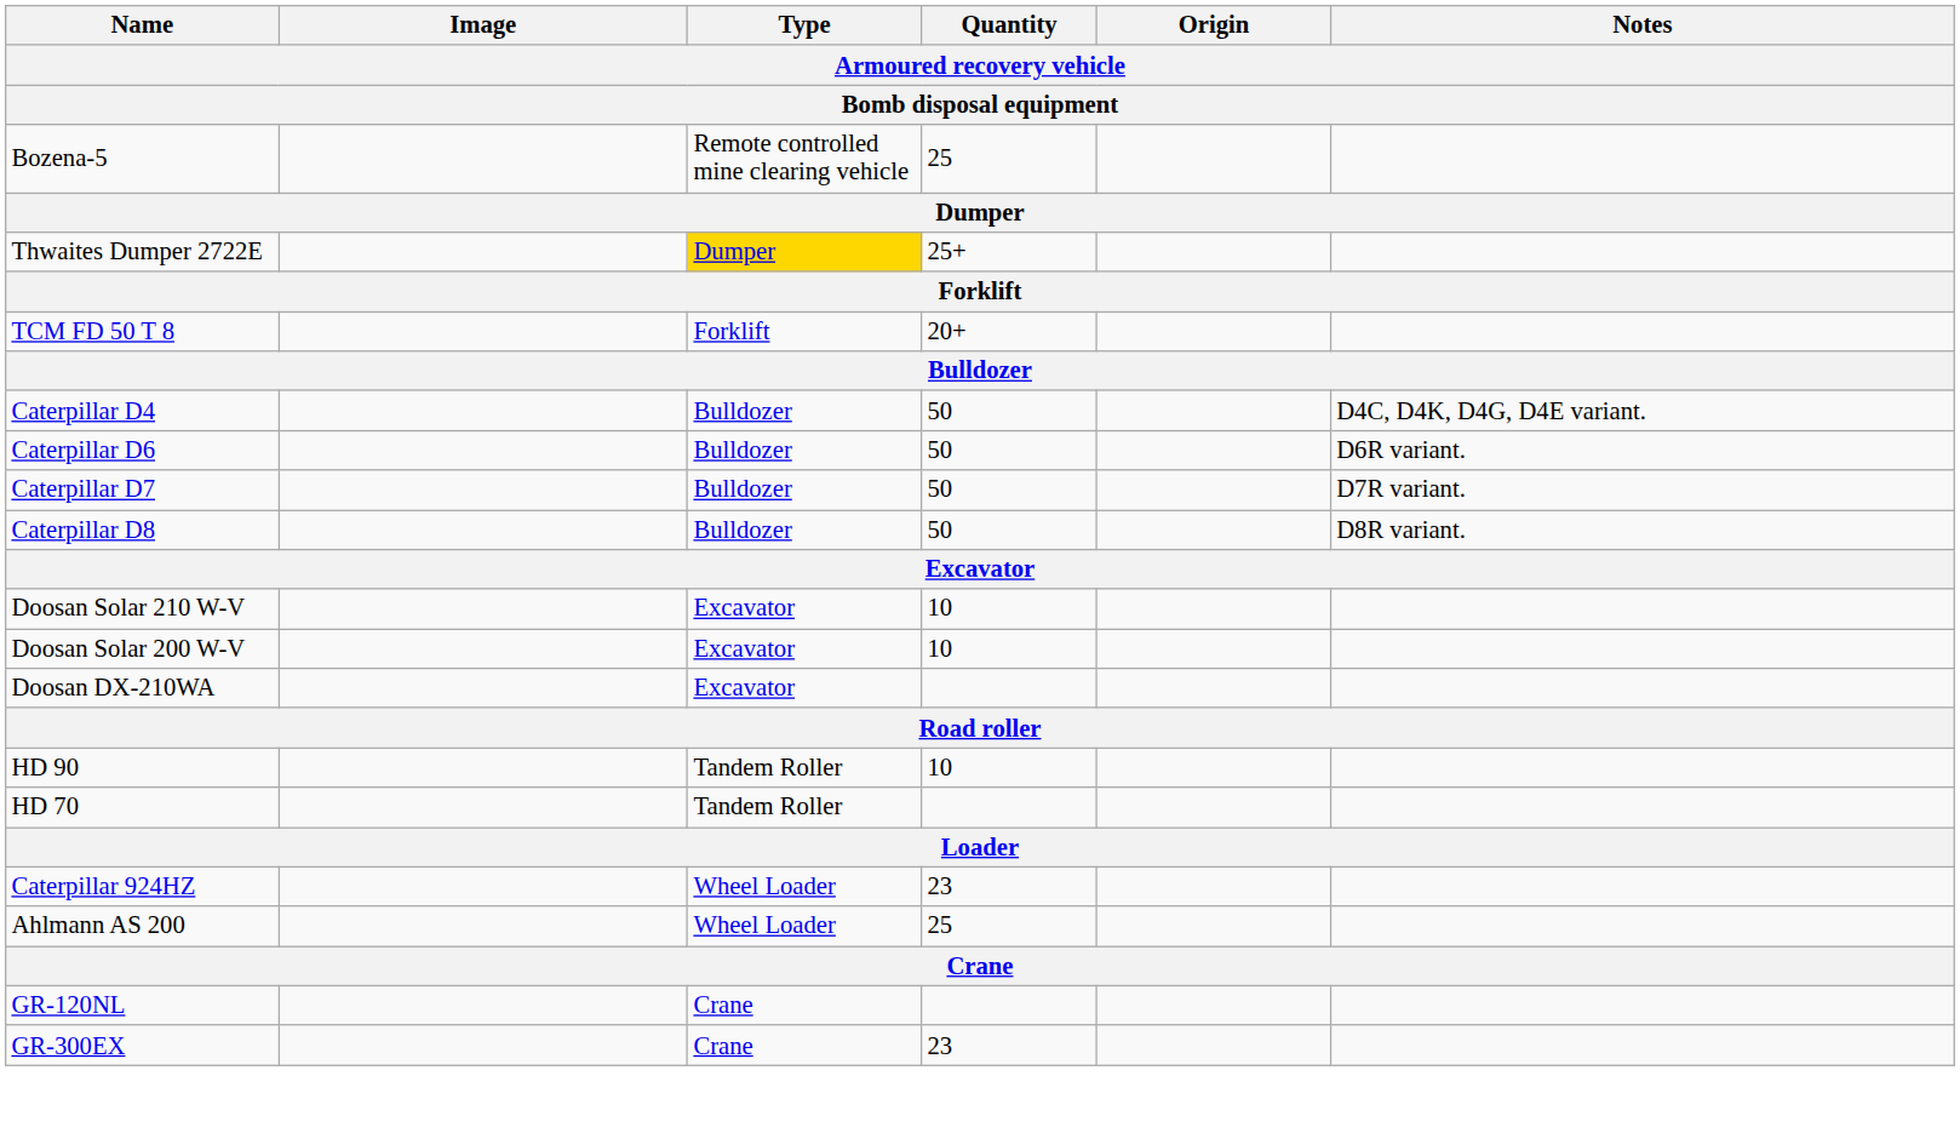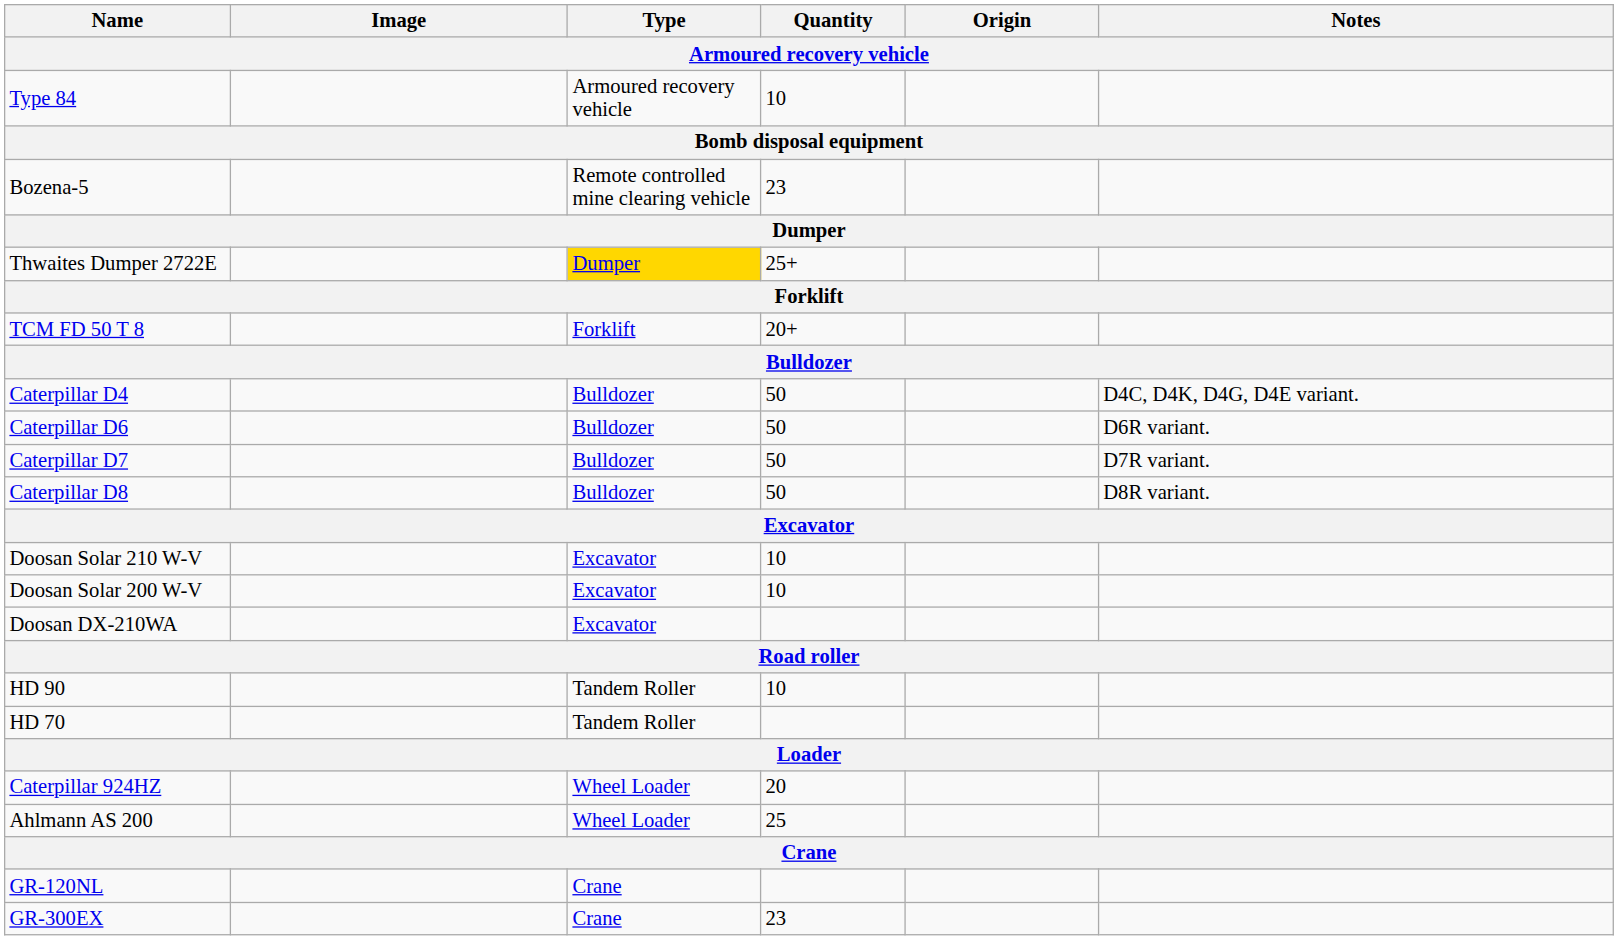 <table class="wikitable">
 <tr>
 <th style="width: 14%;">Name</th>
 <th style="width: 21%;">Image</th>
 <th style="width: 12%;">Type</th>
 <th style="width: 9%;">Quantity</th>
 <th style="width: 12%;">Origin</th>
 <th style="width: 32%;">Notes</th>
 </tr>
 <tr>
 <th colspan="6"><a href='#'>Armoured recovery vehicle</a></th>
 </tr>
 <tr>
+<td><a href='#'>Type 84</a></td>
+<td></td>
+<td>Armoured recovery vehicle</td>
+<td>10</td>
+<td></td>
+<td></td>
+</tr>
+<tr>
 <th colspan="6">Bomb disposal equipment</th>
 </tr>
 <tr>
 <td>Bozena-5</td>
 <td></td>
 <td>Remote controlled mine clearing vehicle</td>
-<td>25</td>
+<td>23</td>
 <td></td>
 <td></td>
 </tr>
 <tr>
 <th colspan="6">Dumper</th>
 </tr>
 <tr>
 <td>Thwaites Dumper 2722E</td>
 <td></td>
 <td style="background: gold;"><a href='#'>Dumper</a></td>
 <td>25+</td>
 <td></td>
 <td></td>
 </tr>
 <tr>
 <th colspan="6">Forklift</th>
 </tr>
 <tr>
 <td><a href='#'>TCM FD 50 T 8</a></td>
 <td></td>
 <td><a href='#'>Forklift</a></td>
 <td>20+</td>
 <td></td>
 <td></td>
 </tr>
 <tr>
 <th colspan="6"><a href='#'>Bulldozer</a></th>
 </tr>
 <tr>
 <td><a href='#'>Caterpillar D4</a></td>
 <td></td>
 <td><a href='#'>Bulldozer</a></td>
 <td>50</td>
 <td></td>
 <td>D4C, D4K, D4G, D4E variant.</td>
 </tr>
 <tr>
 <td><a href='#'>Caterpillar D6</a></td>
 <td></td>
 <td><a href='#'>Bulldozer</a></td>
 <td>50</td>
 <td></td>
 <td>D6R variant.</td>
 </tr>
 <tr>
 <td><a href='#'>Caterpillar D7</a></td>
 <td></td>
 <td><a href='#'>Bulldozer</a></td>
 <td>50</td>
 <td></td>
 <td>D7R variant.</td>
 </tr>
 <tr>
 <td><a href='#'>Caterpillar D8</a></td>
 <td></td>
 <td><a href='#'>Bulldozer</a></td>
 <td>50</td>
 <td></td>
 <td>D8R variant.</td>
 </tr>
 <tr>
 <th colspan="6"><a href='#'>Excavator</a></th>
 </tr>
 <tr>
 <td>Doosan Solar 210 W-V</td>
 <td></td>
 <td><a href='#'>Excavator</a></td>
 <td>10</td>
 <td></td>
 <td></td>
 </tr>
 <tr>
 <td>Doosan Solar 200 W-V</td>
 <td></td>
 <td><a href='#'>Excavator</a></td>
 <td>10</td>
 <td></td>
 <td></td>
 </tr>
 <tr>
 <td>Doosan DX-210WA</td>
 <td></td>
 <td><a href='#'>Excavator</a></td>
 <td></td>
 <td></td>
 <td></td>
 </tr>
 <tr>
 <th colspan="6"><a href='#'>Road roller</a></th>
 </tr>
 <tr>
 <td>HD 90</td>
 <td></td>
 <td>Tandem Roller</td>
 <td>10</td>
 <td></td>
 <td></td>
 </tr>
 <tr>
 <td>HD 70</td>
 <td></td>
 <td>Tandem Roller</td>
 <td></td>
 <td></td>
 <td></td>
 </tr>
 <tr>
 <th colspan="6"><a href='#'>Loader</a></th>
 </tr>
 <tr>
 <td><a href='#'>Caterpillar 924HZ</a></td>
 <td></td>
 <td><a href='#'>Wheel Loader</a></td>
-<td>23</td>
+<td>20</td>
 <td></td>
 <td></td>
 </tr>
 <tr>
 <td>Ahlmann AS 200</td>
 <td></td>
 <td><a href='#'>Wheel Loader</a></td>
 <td>25</td>
 <td></td>
 <td></td>
 </tr>
 <tr>
 <th colspan="6"><a href='#'>Crane</a></th>
 </tr>
 <tr>
 <td><a href='#'>GR-120NL</a></td>
 <td></td>
 <td><a href='#'>Crane</a></td>
 <td></td>
 <td></td>
 <td></td>
 </tr>
 <tr>
 <td><a href='#'>GR-300EX</a></td>
 <td></td>
 <td><a href='#'>Crane</a></td>
 <td>23</td>
 <td></td>
 <td></td>
 </tr>
 </table>
